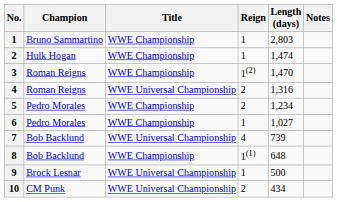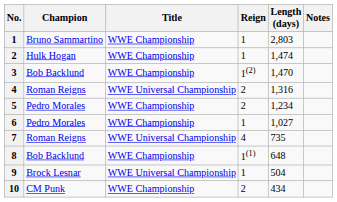 <table class="wikitable">
 <tr>
 <th>No.</th>
 <th>Champion</th>
 <th>Title</th>
 <th>Reign</th>
 <th>Length<br>(days)</th>
 <th>Notes</th>
 </tr>
 <tr>
 <th>1</th>
 <td><a href='#'>Bruno Sammartino</a></td>
 <td><a href='#'>WWE Championship</a></td>
 <td>1</td>
 <td>2,803</td>
 <td></td>
 </tr>
 <tr>
 <th>2</th>
 <td><a href='#'>Hulk Hogan</a></td>
 <td><a href='#'>WWE Championship</a></td>
 <td>1</td>
 <td>1,474</td>
 <td></td>
 </tr>
 <tr>
 <th>3</th>
-<td><a href='#'>Roman Reigns</a></td>
+<td><a href='#'>Bob Backlund</a></td>
 <td><a href='#'>WWE Championship</a></td>
 <td>1<sup>(2)</sup></td>
 <td>1,470</td>
 <td></td>
 </tr>
 <tr>
 <th>4</th>
 <td><a href='#'>Roman Reigns</a></td>
 <td><a href='#'>WWE Universal Championship</a></td>
 <td>2</td>
 <td>1,316</td>
 <td></td>
 </tr>
 <tr>
 <th>5</th>
 <td><a href='#'>Pedro Morales</a></td>
 <td><a href='#'>WWE Championship</a></td>
 <td>2</td>
 <td>1,234</td>
 <td></td>
 </tr>
 <tr>
 <th>6</th>
 <td><a href='#'>Pedro Morales</a></td>
 <td><a href='#'>WWE Championship</a></td>
 <td>1</td>
 <td>1,027</td>
 <td></td>
 </tr>
 <tr>
 <th>7</th>
-<td><a href='#'>Bob Backlund</a></td>
+<td><a href='#'>Roman Reigns</a></td>
 <td><a href='#'>WWE Universal Championship</a></td>
 <td>4</td>
-<td>739</td>
+<td>735</td>
 <td></td>
 </tr>
 <tr>
 <th>8</th>
 <td><a href='#'>Bob Backlund</a></td>
 <td><a href='#'>WWE Championship</a></td>
 <td>1<sup>(1)</sup></td>
 <td>648</td>
 <td></td>
 </tr>
 <tr>
 <th>9</th>
 <td><a href='#'>Brock Lesnar</a></td>
 <td><a href='#'>WWE Universal Championship</a></td>
 <td>1</td>
-<td>500</td>
+<td>504</td>
 <td></td>
 </tr>
 <tr>
 <th>10</th>
 <td><a href='#'>CM Punk</a></td>
-<td><a href='#'>WWE Universal Championship</a></td>
+<td><a href='#'>WWE Championship</a></td>
 <td>2</td>
 <td>434</td>
 <td></td>
 </tr>
 </table>
